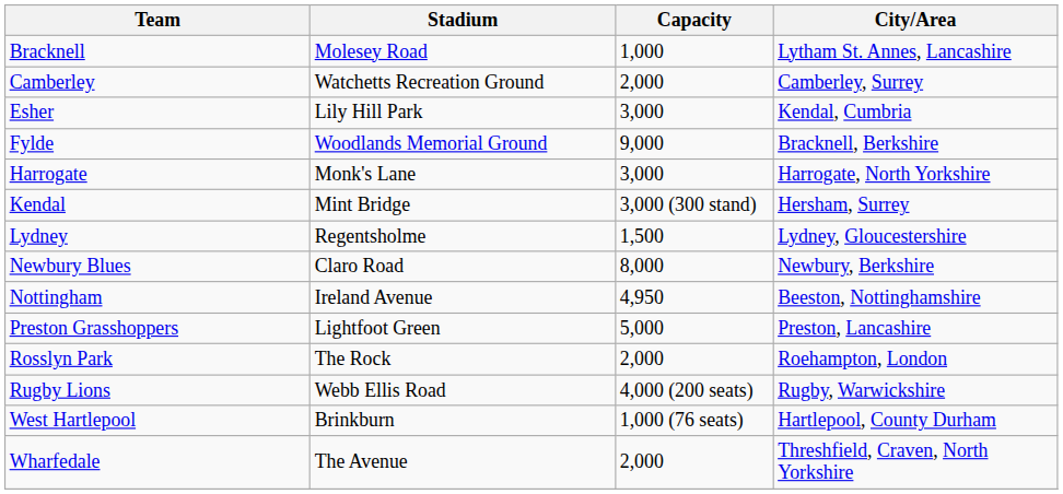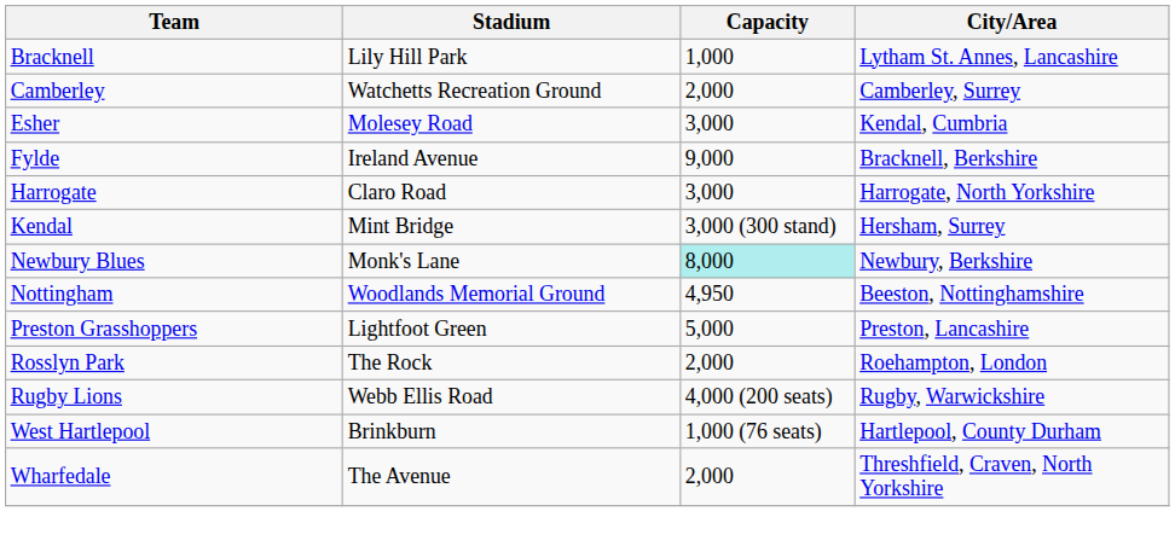 <table class="wikitable sortable">
 <tr>
 <th width=29%>Team</th>
 <th width=29%>Stadium</th>
 <th width=15%>Capacity</th>
 <th width=30%>City/Area</th>
 </tr>
 <tr>
 <td><a href='#'>Bracknell</a></td>
-<td><a href='#'>Molesey Road</a></td>
+<td>Lily Hill Park</td>
 <td>1,000</td>
 <td><a href='#'>Lytham St. Annes</a>, <a href='#'>Lancashire</a></td>
 </tr>
 <tr>
 <td><a href='#'>Camberley</a></td>
 <td>Watchetts Recreation Ground</td>
 <td>2,000</td>
 <td><a href='#'>Camberley</a>, <a href='#'>Surrey</a></td>
 </tr>
 <tr>
 <td><a href='#'>Esher</a></td>
-<td>Lily Hill Park</td>
+<td><a href='#'>Molesey Road</a></td>
 <td>3,000</td>
 <td><a href='#'>Kendal</a>, <a href='#'>Cumbria</a></td>
 </tr>
 <tr>
 <td><a href='#'>Fylde</a></td>
-<td><a href='#'>Woodlands Memorial Ground</a></td>
+<td>Ireland Avenue</td>
 <td>9,000</td>
 <td><a href='#'>Bracknell</a>, <a href='#'>Berkshire</a></td>
 </tr>
 <tr>
 <td><a href='#'>Harrogate</a></td>
-<td>Monk's Lane</td>
+<td>Claro Road</td>
 <td>3,000</td>
 <td><a href='#'>Harrogate</a>, <a href='#'>North Yorkshire</a></td>
 </tr>
 <tr>
 <td><a href='#'>Kendal</a></td>
 <td>Mint Bridge</td>
 <td>3,000 (300 stand)</td>
 <td><a href='#'>Hersham</a>, <a href='#'>Surrey</a></td>
 </tr>
 <tr>
-<td><a href='#'>Lydney</a></td>
-<td>Regentsholme</td>
-<td>1,500</td>
-<td><a href='#'>Lydney</a>, <a href='#'>Gloucestershire</a></td>
-</tr>
-<tr>
 <td><a href='#'>Newbury Blues</a></td>
-<td>Claro Road</td>
-<td>8,000</td>
+<td>Monk's Lane</td>
+<td style="background: paleturquoise;">8,000</td>
 <td><a href='#'>Newbury</a>, <a href='#'>Berkshire</a></td>
 </tr>
 <tr>
 <td><a href='#'>Nottingham</a></td>
-<td>Ireland Avenue</td>
+<td><a href='#'>Woodlands Memorial Ground</a></td>
 <td>4,950</td>
 <td><a href='#'>Beeston</a>, <a href='#'>Nottinghamshire</a></td>
 </tr>
 <tr>
 <td><a href='#'>Preston Grasshoppers</a></td>
 <td>Lightfoot Green</td>
 <td>5,000</td>
 <td><a href='#'>Preston</a>, <a href='#'>Lancashire</a></td>
 </tr>
 <tr>
 <td><a href='#'>Rosslyn Park</a></td>
 <td>The Rock</td>
 <td>2,000</td>
 <td><a href='#'>Roehampton</a>, <a href='#'>London</a></td>
 </tr>
 <tr>
 <td><a href='#'>Rugby Lions</a></td>
 <td>Webb Ellis Road</td>
 <td>4,000 (200 seats)</td>
 <td><a href='#'>Rugby</a>, <a href='#'>Warwickshire</a></td>
 </tr>
 <tr>
 <td><a href='#'>West Hartlepool</a></td>
 <td>Brinkburn</td>
 <td>1,000 (76 seats)</td>
 <td><a href='#'>Hartlepool</a>, <a href='#'>County Durham</a></td>
 </tr>
 <tr>
 <td><a href='#'>Wharfedale</a></td>
 <td>The Avenue</td>
 <td>2,000</td>
 <td><a href='#'>Threshfield</a>, <a href='#'>Craven</a>, <a href='#'>North Yorkshire</a></td>
 </tr>
 <tr>
 </tr>
 </table>
